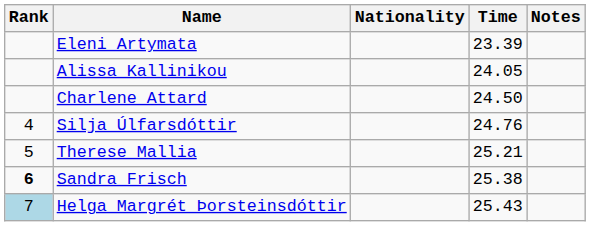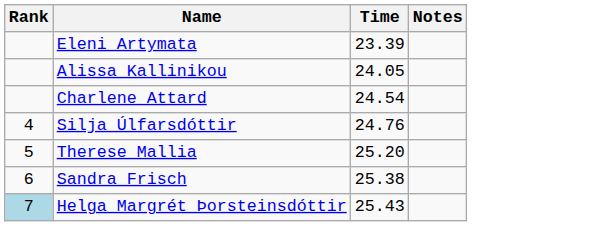 <table class="wikitable sortable" style="text-align:center; font-size:95%">
 <tr>
 <th>Rank</th>
 <th>Name</th>
-<th>Nationality</th>
 <th>Time</th>
 <th>Notes</th>
 </tr>
 <tr>
 <td></td>
 <td align=left><a href='#'>Eleni Artymata</a></td>
-<td align=left></td>
 <td>23.39</td>
 <td></td>
 </tr>
 <tr>
 <td></td>
 <td align=left><a href='#'>Alissa Kallinikou</a></td>
-<td align=left></td>
 <td>24.05</td>
 <td></td>
 </tr>
 <tr>
 <td></td>
 <td align=left><a href='#'>Charlene Attard</a></td>
-<td align=left></td>
-<td>24.50</td>
+<td>24.54</td>
 <td></td>
 </tr>
 <tr>
 <td>4</td>
 <td align=left><a href='#'>Silja Úlfarsdóttir</a></td>
-<td align=left></td>
 <td>24.76</td>
 <td></td>
 </tr>
 <tr>
 <td>5</td>
 <td align=left><a href='#'>Therese Mallia</a></td>
-<td align=left></td>
-<td>25.21</td>
+<td>25.20</td>
 <td></td>
 </tr>
 <tr>
-<td><strong>6</strong></td>
+<td>6</td>
 <td align=left><a href='#'>Sandra Frisch</a></td>
-<td align=left></td>
 <td>25.38</td>
 <td></td>
 </tr>
 <tr>
 <td style="background: lightblue;">7</td>
 <td align=left><a href='#'>Helga Margrét Þorsteinsdóttir</a></td>
-<td align=left></td>
 <td>25.43</td>
 <td></td>
 </tr>
 </table>
